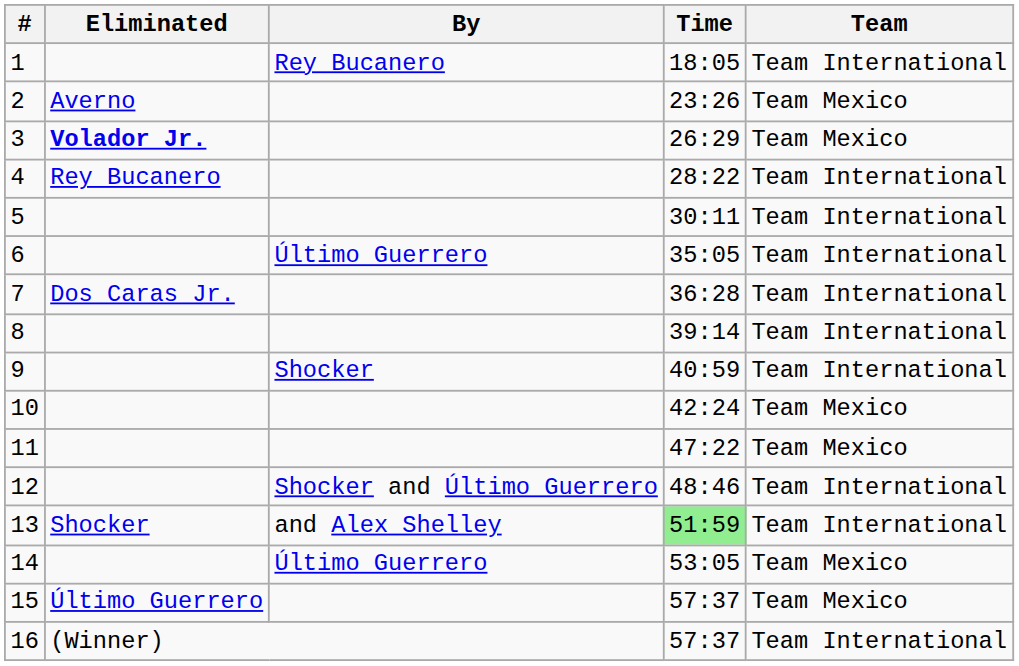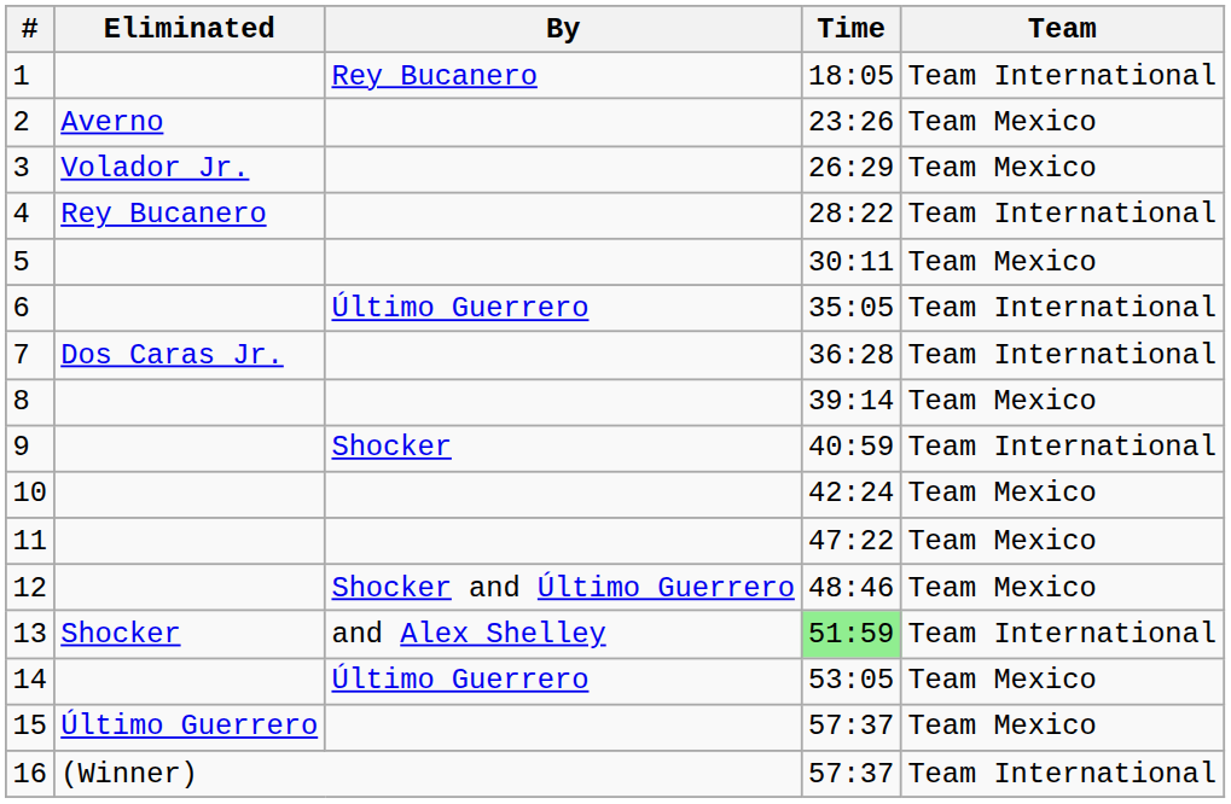 <table class="wikitable sortable">
 <tr>
 <th>#</th>
 <th>Eliminated</th>
 <th>By</th>
 <th>Time</th>
 <th>Team</th>
 </tr>
 <tr>
 <td>1</td>
 <td></td>
 <td><a href='#'>Rey Bucanero</a></td>
 <td>18:05</td>
 <td>Team International</td>
 </tr>
 <tr>
 <td>2</td>
 <td><a href='#'>Averno</a></td>
 <td></td>
 <td>23:26</td>
 <td>Team Mexico</td>
 </tr>
 <tr>
 <td>3</td>
-<td><strong><a href='#'>Volador Jr.</a></strong></td>
+<td><a href='#'>Volador Jr.</a></td>
 <td></td>
 <td>26:29</td>
 <td>Team Mexico</td>
 </tr>
 <tr>
 <td>4</td>
 <td><a href='#'>Rey Bucanero</a></td>
 <td></td>
 <td>28:22</td>
 <td>Team International</td>
 </tr>
 <tr>
 <td>5</td>
 <td></td>
 <td></td>
 <td>30:11</td>
-<td>Team International</td>
+<td>Team Mexico</td>
 </tr>
 <tr>
 <td>6</td>
 <td></td>
 <td><a href='#'>Último Guerrero</a></td>
 <td>35:05</td>
 <td>Team International</td>
 </tr>
 <tr>
 <td>7</td>
 <td><a href='#'>Dos Caras Jr.</a></td>
 <td></td>
 <td>36:28</td>
 <td>Team International</td>
 </tr>
 <tr>
 <td>8</td>
 <td></td>
 <td></td>
 <td>39:14</td>
-<td>Team International</td>
+<td>Team Mexico</td>
 </tr>
 <tr>
 <td>9</td>
 <td></td>
 <td><a href='#'>Shocker</a></td>
 <td>40:59</td>
 <td>Team International</td>
 </tr>
 <tr>
 <td>10</td>
 <td></td>
 <td></td>
 <td>42:24</td>
 <td>Team Mexico</td>
 </tr>
 <tr>
 <td>11</td>
 <td></td>
 <td></td>
 <td>47:22</td>
 <td>Team Mexico</td>
 </tr>
 <tr>
 <td>12</td>
 <td></td>
 <td><a href='#'>Shocker</a> and <a href='#'>Último Guerrero</a></td>
 <td>48:46</td>
-<td>Team International</td>
+<td>Team Mexico</td>
 </tr>
 <tr>
 <td>13</td>
 <td><a href='#'>Shocker</a></td>
 <td> and <a href='#'>Alex Shelley</a></td>
 <td style="background: lightgreen;">51:59</td>
 <td>Team International</td>
 </tr>
 <tr>
 <td>14</td>
 <td></td>
 <td><a href='#'>Último Guerrero</a></td>
 <td>53:05</td>
 <td>Team Mexico</td>
 </tr>
 <tr>
 <td>15</td>
 <td><a href='#'>Último Guerrero</a></td>
 <td></td>
 <td>57:37</td>
 <td>Team Mexico</td>
 </tr>
 <tr>
 <td>16</td>
 <td colspan=2> (Winner)</td>
 <td>57:37</td>
 <td>Team International</td>
 </tr>
 </table>
